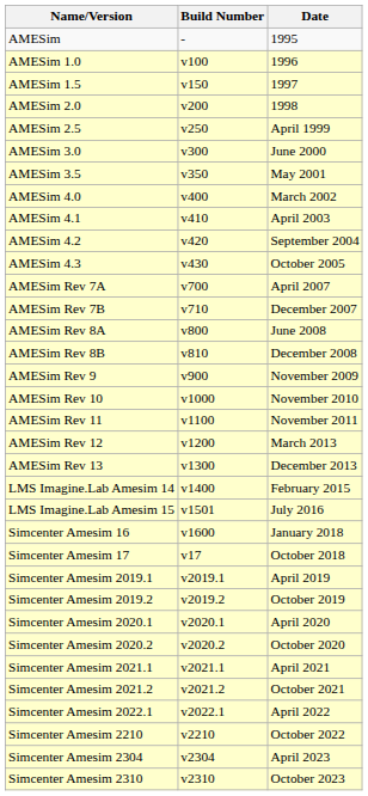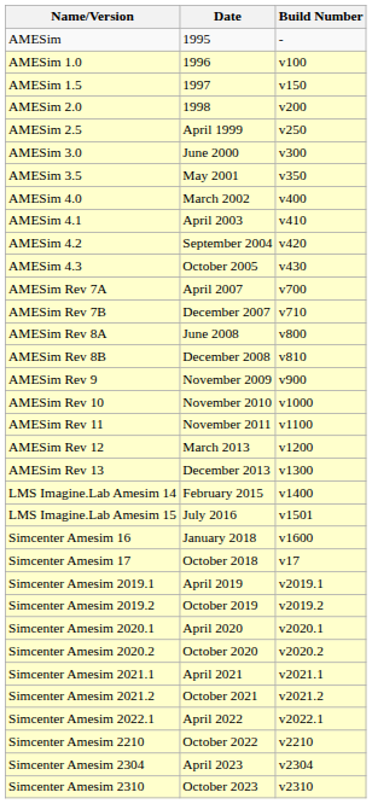 <table class="wikitable" style="font-size: 90%; text-align: left; ">
 <tr>
 <th>Name/Version</th>
+<th>Date</th>
 <th>Build Number</th>
-<th>Date</th>
 </tr>
 <tr>
 <td>AMESim</td>
+<td>1995</td>
 <td>-</td>
-<td>1995</td>
 </tr>
 <tr bgcolor=ffffcc>
 <td>AMESim 1.0</td>
+<td>1996</td>
 <td>v100</td>
-<td>1996</td>
 </tr>
 <tr bgcolor=ffffcc>
 <td>AMESim 1.5</td>
+<td>1997</td>
 <td>v150</td>
-<td>1997</td>
 </tr>
 <tr bgcolor=ffffcc>
 <td>AMESim 2.0</td>
+<td>1998</td>
 <td>v200</td>
-<td>1998</td>
 </tr>
 <tr bgcolor=ffffcc>
 <td>AMESim 2.5</td>
+<td>April 1999</td>
 <td>v250</td>
-<td>April 1999</td>
 </tr>
 <tr bgcolor=ffffcc>
 <td>AMESim 3.0</td>
+<td>June 2000</td>
 <td>v300</td>
-<td>June 2000</td>
 </tr>
 <tr bgcolor=ffffcc>
 <td>AMESim 3.5</td>
+<td>May 2001</td>
 <td>v350</td>
-<td>May 2001</td>
 </tr>
 <tr bgcolor=ffffcc>
 <td>AMESim 4.0</td>
+<td>March 2002</td>
 <td>v400</td>
-<td>March 2002</td>
 </tr>
 <tr bgcolor=ffffcc>
 <td>AMESim 4.1</td>
+<td>April 2003</td>
 <td>v410</td>
-<td>April 2003</td>
 </tr>
 <tr bgcolor=ffffcc>
 <td>AMESim 4.2</td>
+<td>September 2004</td>
 <td>v420</td>
-<td>September 2004</td>
 </tr>
 <tr bgcolor=ffffcc>
 <td>AMESim 4.3</td>
+<td>October 2005</td>
 <td>v430</td>
-<td>October 2005</td>
 </tr>
 <tr bgcolor=ffffcc>
 <td>AMESim Rev 7A</td>
+<td>April 2007</td>
 <td>v700</td>
-<td>April 2007</td>
 </tr>
 <tr bgcolor=ffffcc>
 <td>AMESim Rev 7B</td>
+<td>December 2007</td>
 <td>v710</td>
-<td>December 2007</td>
 </tr>
 <tr bgcolor=ffffcc>
 <td>AMESim Rev 8A</td>
+<td>June 2008</td>
 <td>v800</td>
-<td>June 2008</td>
 </tr>
 <tr bgcolor=ffffcc>
 <td>AMESim Rev 8B</td>
+<td>December 2008</td>
 <td>v810</td>
-<td>December 2008</td>
 </tr>
 <tr bgcolor=ffffcc>
 <td>AMESim Rev 9</td>
+<td>November 2009</td>
 <td>v900</td>
-<td>November 2009</td>
 </tr>
 <tr bgcolor=ffffcc>
 <td>AMESim Rev 10</td>
+<td>November 2010</td>
 <td>v1000</td>
-<td>November 2010</td>
 </tr>
 <tr bgcolor=ffffcc>
 <td>AMESim Rev 11</td>
+<td>November 2011</td>
 <td>v1100</td>
-<td>November 2011</td>
 </tr>
 <tr bgcolor=ffffcc>
 <td>AMESim Rev 12</td>
+<td>March 2013</td>
 <td>v1200</td>
-<td>March 2013</td>
 </tr>
 <tr bgcolor=ffffcc>
 <td>AMESim Rev 13</td>
+<td>December 2013</td>
 <td>v1300</td>
-<td>December 2013</td>
 </tr>
 <tr bgcolor=ffffcc>
 <td>LMS Imagine.Lab Amesim 14</td>
+<td>February 2015</td>
 <td>v1400</td>
-<td>February 2015</td>
 </tr>
 <tr bgcolor=ffffcc>
 <td>LMS Imagine.Lab Amesim 15</td>
+<td>July 2016</td>
 <td>v1501</td>
-<td>July 2016</td>
 </tr>
 <tr bgcolor=ffffcc>
 <td>Simcenter Amesim 16</td>
+<td>January 2018</td>
 <td>v1600</td>
-<td>January 2018</td>
 </tr>
 <tr bgcolor=ffffcc>
 <td>Simcenter Amesim 17</td>
+<td>October 2018</td>
 <td>v17</td>
-<td>October 2018</td>
 </tr>
 <tr bgcolor=ffffcc>
 <td>Simcenter Amesim 2019.1</td>
+<td>April 2019</td>
 <td>v2019.1</td>
-<td>April 2019</td>
 </tr>
 <tr bgcolor=ffffcc>
 <td>Simcenter Amesim 2019.2</td>
+<td>October 2019</td>
 <td>v2019.2</td>
-<td>October 2019</td>
 </tr>
 <tr bgcolor=ffffcc>
 <td>Simcenter Amesim 2020.1</td>
+<td>April 2020</td>
 <td>v2020.1</td>
-<td>April 2020</td>
 </tr>
 <tr bgcolor=ffffcc>
 <td>Simcenter Amesim 2020.2</td>
+<td>October 2020</td>
 <td>v2020.2</td>
-<td>October 2020</td>
 </tr>
 <tr bgcolor=ffffcc>
 <td>Simcenter Amesim 2021.1</td>
+<td>April 2021</td>
 <td>v2021.1</td>
-<td>April 2021</td>
 </tr>
 <tr bgcolor=ffffcc>
 <td>Simcenter Amesim 2021.2</td>
+<td>October 2021</td>
 <td>v2021.2</td>
-<td>October 2021</td>
 </tr>
 <tr bgcolor=ffffcc>
 <td>Simcenter Amesim 2022.1</td>
+<td>April 2022</td>
 <td>v2022.1</td>
-<td>April 2022</td>
 </tr>
 <tr bgcolor=ffffcc>
 <td>Simcenter Amesim 2210</td>
+<td>October 2022</td>
 <td>v2210</td>
-<td>October 2022</td>
 </tr>
 <tr bgcolor=ffffcc>
 <td>Simcenter Amesim 2304</td>
+<td>April 2023</td>
 <td>v2304</td>
-<td>April 2023</td>
 </tr>
 <tr bgcolor=ffffcc>
 <td>Simcenter Amesim 2310</td>
+<td>October 2023</td>
 <td>v2310</td>
-<td>October 2023</td>
 </tr>
 </table>
